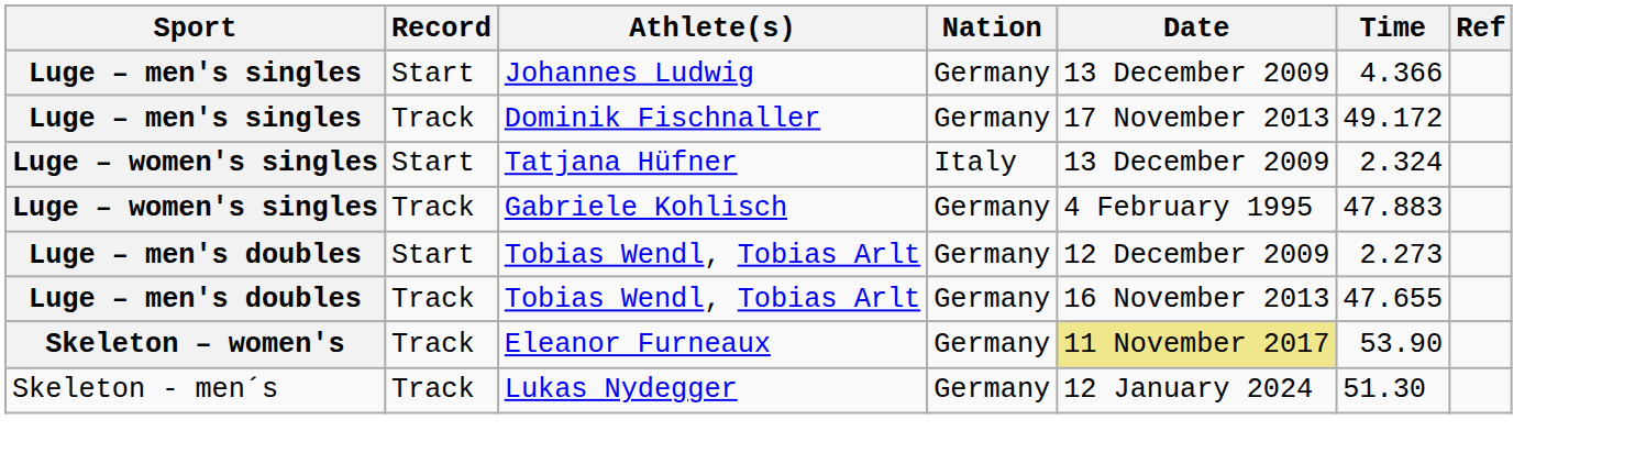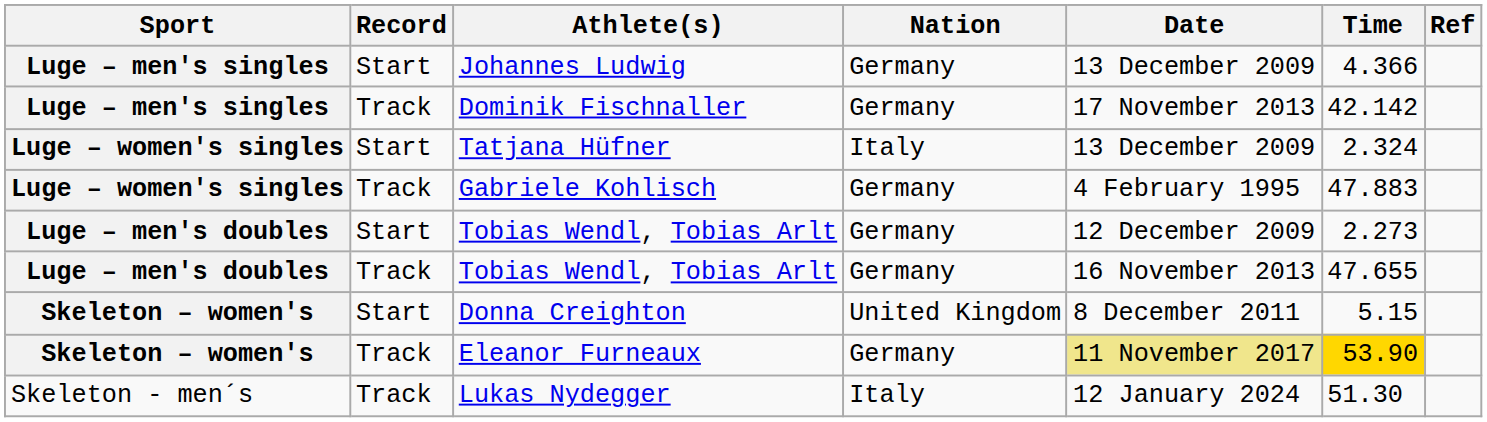 <table class="wikitable sortable plainrowheaders">
 <tr>
 <th scope=col>Sport</th>
 <th scope=col>Record</th>
 <th scope=col>Athlete(s)</th>
 <th scope=col>Nation</th>
 <th scope=col>Date</th>
 <th scope=col>Time</th>
 <th scope=col>Ref</th>
 </tr>
 <tr>
 <th scope=row>Luge – men's singles</th>
 <td>Start</td>
 <td><a href='#'>Johannes Ludwig</a></td>
 <td> Germany</td>
 <td>13 December 2009</td>
 <td align=right>4.366</td>
 <td align=center></td>
 </tr>
 <tr>
 <th scope=row>Luge – men's singles</th>
 <td>Track</td>
 <td><a href='#'>Dominik Fischnaller</a></td>
 <td> Germany</td>
 <td>17 November 2013</td>
-<td align=right>49.172</td>
+<td align=right>42.142</td>
 <td align=center></td>
 </tr>
 <tr>
 <th scope=row>Luge – women's singles</th>
 <td>Start</td>
 <td><a href='#'>Tatjana Hüfner</a></td>
 <td> Italy</td>
 <td>13 December 2009</td>
 <td align=right>2.324</td>
 <td align=center></td>
 </tr>
 <tr>
 <th scope=row>Luge – women's singles</th>
 <td>Track</td>
 <td><a href='#'>Gabriele Kohlisch</a></td>
 <td> Germany</td>
 <td>4 February 1995</td>
 <td align=right>47.883</td>
 <td align=center></td>
 </tr>
 <tr>
 <th scope=row>Luge – men's doubles</th>
 <td>Start</td>
 <td><a href='#'>Tobias Wendl</a>, <a href='#'>Tobias Arlt</a></td>
 <td> Germany</td>
 <td>12 December 2009</td>
 <td align=right>2.273</td>
 <td align=center></td>
 </tr>
 <tr>
 <th scope=row>Luge – men's doubles</th>
 <td>Track</td>
 <td><a href='#'>Tobias Wendl</a>, <a href='#'>Tobias Arlt</a></td>
 <td> Germany</td>
 <td>16 November 2013</td>
 <td align=right>47.655</td>
 <td align=center></td>
 </tr>
 <tr>
 <th scope=row>Skeleton – women's</th>
+<td>Start</td>
+<td><a href='#'>Donna Creighton</a></td>
+<td> United Kingdom</td>
+<td>8 December 2011</td>
+<td align=right>5.15</td>
+<td align=center></td>
+</tr>
+<tr>
+<th scope=row>Skeleton – women's</th>
 <td>Track</td>
 <td><a href='#'>Eleanor Furneaux</a></td>
 <td> Germany</td>
 <td style="background: khaki;">11 November 2017</td>
-<td align=right>53.90</td>
+<td align=right style="background: gold;">53.90</td>
 <td align=center></td>
 </tr>
 <tr>
 <td>Skeleton - men´s</td>
 <td>Track</td>
 <td><a href='#'>Lukas Nydegger</a></td>
-<td> Germany</td>
+<td> Italy</td>
 <td>12 January 2024</td>
 <td>51.30</td>
 <td></td>
 </tr>
 </table>
